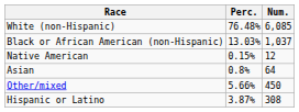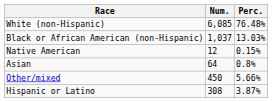 <table class="wikitable">
 <tr>
 <th>Race</th>
+<th>Num.</th>
 <th>Perc.</th>
-<th>Num.</th>
 </tr>
 <tr>
 <td>White (non-Hispanic)</td>
+<td>6,085</td>
 <td>76.48%</td>
-<td>6,085</td>
 </tr>
 <tr>
 <td>Black or African American (non-Hispanic)</td>
+<td>1,037</td>
 <td>13.03%</td>
-<td>1,037</td>
 </tr>
 <tr>
 <td>Native American</td>
+<td>12</td>
 <td>0.15%</td>
-<td>12</td>
 </tr>
 <tr>
 <td>Asian</td>
+<td>64</td>
 <td>0.8%</td>
-<td>64</td>
 </tr>
 <tr>
 <td><a href='#'>Other/mixed</a></td>
+<td>450</td>
 <td>5.66%</td>
-<td>450</td>
 </tr>
 <tr>
 <td>Hispanic or Latino</td>
+<td>308</td>
 <td>3.87%</td>
-<td>308</td>
 </tr>
 </table>
